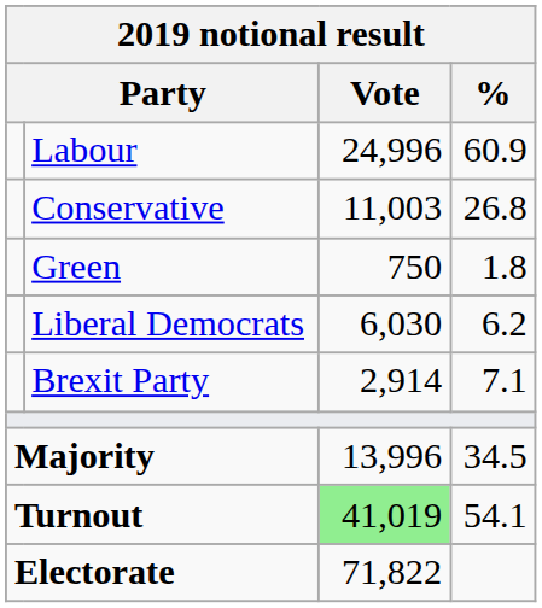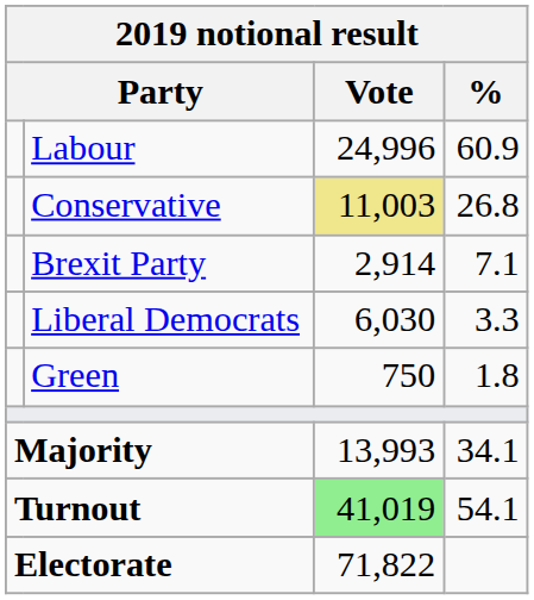 <table class="wikitable">
 <tr>
 <th colspan="4">2019 notional result  </th>
 </tr>
 <tr>
 <th bgcolor="#DDDDFF" width="130px" colspan="2">Party</th>
 <th bgcolor="#DDDDFF" width="50px">Vote</th>
 <th bgcolor="#DDDDFF" width="30px">%</th>
 </tr>
 <tr>
 <td></td>
 <td><a href='#'>Labour</a></td>
 <td align=right>24,996</td>
 <td align=right>60.9</td>
 </tr>
 <tr>
 <td></td>
 <td><a href='#'>Conservative</a></td>
-<td align=right>11,003</td>
+<td align=right style="background: khaki;">11,003</td>
 <td align=right>26.8</td>
+</tr>
+<tr>
+<td></td>
+<td><a href='#'>Brexit Party</a></td>
+<td align=right>2,914</td>
+<td align=right>7.1</td>
+</tr>
+<tr>
+<td></td>
+<td><a href='#'>Liberal Democrats</a></td>
+<td align=right>6,030</td>
+<td align=right>3.3</td>
 </tr>
 <tr>
 <td></td>
 <td><a href='#'>Green</a></td>
 <td align=right>750</td>
 <td align=right>1.8</td>
 </tr>
 <tr>
-<td></td>
-<td><a href='#'>Liberal Democrats</a></td>
-<td align=right>6,030</td>
-<td align=right>6.2</td>
-</tr>
-<tr>
-<td></td>
-<td><a href='#'>Brexit Party</a></td>
-<td align=right>2,914</td>
-<td align=right>7.1</td>
-</tr>
-<tr>
 <td colspan="4" bgcolor="#EAECF0"></td>
 </tr>
 <tr>
 <td colspan="2"><strong>Majority</strong></td>
-<td align=right>13,996</td>
-<td align=right>34.5</td>
+<td align=right>13,993</td>
+<td align=right>34.1</td>
 </tr>
 <tr>
 <td colspan="2"><strong>Turnout</strong></td>
 <td align=right style="background: lightgreen;">41,019</td>
 <td align=right>54.1</td>
 </tr>
 <tr>
 <td colspan="2"><strong>Electorate</strong></td>
 <td align=right>71,822</td>
 </tr>
 </table>
